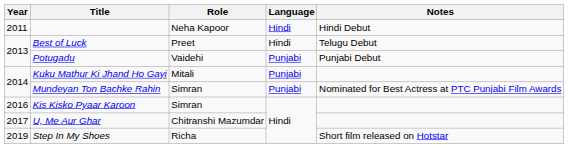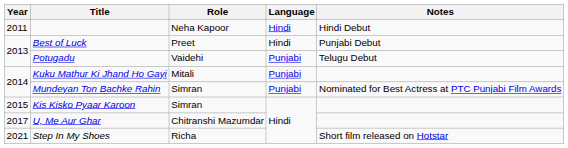 <table class="wikitable sortable">
 <tr>
 <th>Year</th>
 <th>Title</th>
 <th>Role</th>
 <th>Language</th>
 <th>Notes</th>
 </tr>
 <tr>
 <td>2011</td>
 <td></td>
 <td>Neha Kapoor</td>
 <td><a href='#'>Hindi</a></td>
 <td>Hindi Debut</td>
 </tr>
 <tr>
 <td rowspan="2">2013</td>
 <td><em><a href='#'>Best of Luck</a></em></td>
 <td>Preet</td>
 <td>Hindi</td>
-<td>Telugu Debut</td>
+<td>Punjabi Debut</td>
 </tr>
 <tr>
 <td><em><a href='#'>Potugadu</a></em></td>
 <td>Vaidehi</td>
 <td><a href='#'>Punjabi</a></td>
-<td>Punjabi Debut</td>
+<td>Telugu Debut</td>
 </tr>
 <tr>
 <td rowspan="2">2014</td>
 <td><em><a href='#'>Kuku Mathur Ki Jhand Ho Gayi</a></em></td>
 <td>Mitali</td>
 <td><a href='#'>Punjabi</a></td>
 <td></td>
 </tr>
 <tr>
 <td><em><a href='#'>Mundeyan Ton Bachke Rahin</a></em></td>
 <td>Simran</td>
 <td><a href='#'>Punjabi</a></td>
 <td align="center">Nominated for Best Actress at <a href='#'>PTC Punjabi Film Awards</a></td>
 </tr>
 <tr>
-<td>2016</td>
+<td>2015</td>
 <td><em><a href='#'>Kis Kisko Pyaar Karoon</a></em></td>
 <td>Simran</td>
 <td rowspan="3">Hindi</td>
 <td></td>
 </tr>
 <tr>
 <td>2017</td>
 <td><em><a href='#'>U, Me Aur Ghar</a></em></td>
 <td>Chitranshi Mazumdar</td>
 <td></td>
 </tr>
 <tr>
-<td>2019</td>
+<td>2021</td>
 <td><em>Step In My Shoes</em></td>
 <td>Richa</td>
 <td>Short film released on <a href='#'>Hotstar</a></td>
 </tr>
 </table>
